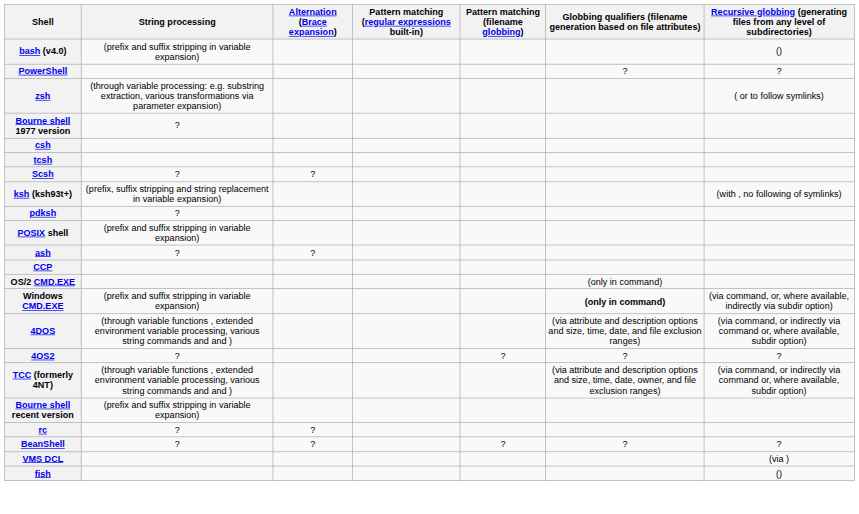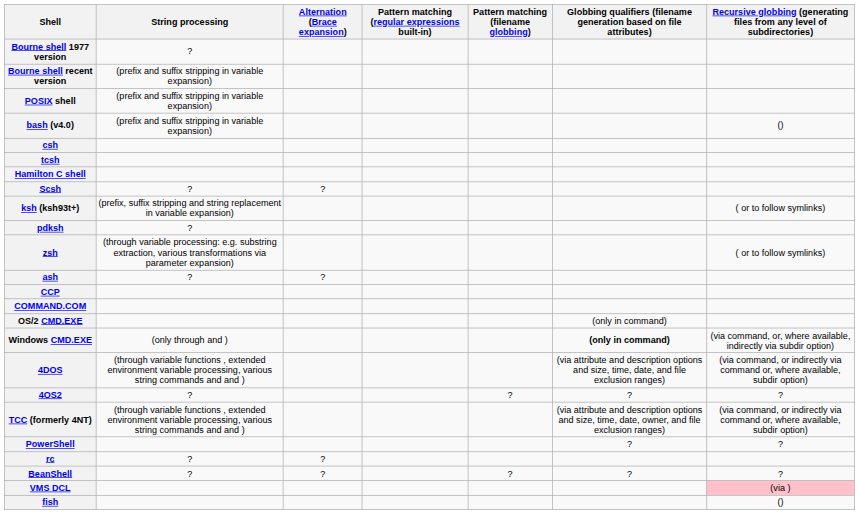 <table class="wikitable sortable sort-under" style="width: auto; text-align: center; font-size: smaller;">
 <tr>
 <th>Shell</th>
 <th>String processing</th>
 <th><a href='#'>Alternation</a> (<a href='#'>Brace expansion</a>)</th>
 <th>Pattern matching (<a href='#'>regular expressions</a> built-in)</th>
 <th>Pattern matching (filename <a href='#'>globbing</a>)</th>
 <th>Globbing qualifiers (filename generation based on file attributes)</th>
 <th><a href='#'>Recursive globbing</a> (generating files from any level of subdirectories)</th>
 </tr>
 <tr>
+<th><a href='#'>Bourne shell</a> 1977 version</th>
+<td>?</td>
+<td></td>
+<td></td>
+<td><br></td>
+<td></td>
+<td></td>
+</tr>
+<tr>
+<th><a href='#'>Bourne shell</a> recent version</th>
+<td> (prefix and suffix stripping in variable expansion)</td>
+<td></td>
+<td></td>
+<td><br></td>
+<td></td>
+<td></td>
+</tr>
+<tr>
+<th><a href='#'>POSIX</a> shell</th>
+<td> (prefix and suffix stripping in variable expansion)</td>
+<td></td>
+<td></td>
+<td><br></td>
+<td></td>
+<td></td>
+</tr>
+<tr>
 <th><a href='#'>bash</a> (v4.0)</th>
 <td> (prefix and suffix stripping in variable expansion)</td>
 <td></td>
 <td></td>
 <td><br></td>
 <td></td>
 <td> ()</td>
-</tr>
-<tr>
-<th><a href='#'>PowerShell</a></th>
-<td><br></td>
-<td></td>
-<td><br></td>
-<td><br></td>
-<td>?</td>
-<td>?</td>
-</tr>
-<tr>
-<th><a href='#'>zsh</a></th>
-<td> (through variable processing: e.g. substring extraction, various transformations via parameter expansion)</td>
-<td></td>
-<td></td>
-<td><br></td>
-<td></td>
-<td> ( or  to follow symlinks)</td>
-</tr>
-<tr>
-<th><a href='#'>Bourne shell</a> 1977 version</th>
-<td>?</td>
-<td></td>
-<td></td>
-<td><br></td>
-<td></td>
-<td></td>
 </tr>
 <tr>
 <th><a href='#'>csh</a></th>
 <td><br></td>
 <td></td>
 <td></td>
 <td></td>
 <td></td>
 <td></td>
 </tr>
 <tr>
 <th><a href='#'>tcsh</a></th>
 <td><br></td>
 <td></td>
 <td></td>
 <td></td>
 <td></td>
 <td></td>
 </tr>
 <tr>
+<th><a href='#'>Hamilton C shell</a></th>
+<td><br></td>
+<td></td>
+<td></td>
+<td></td>
+<td></td>
+<td><br></td>
+</tr>
+<tr>
 <th><a href='#'>Scsh</a></th>
 <td>?</td>
 <td>?</td>
 <td></td>
 <td></td>
 <td></td>
 <td></td>
 </tr>
 <tr>
 <th><a href='#'>ksh</a> (ksh93t+)</th>
 <td> (prefix, suffix stripping and string replacement in variable expansion)</td>
 <td></td>
 <td></td>
 <td><br></td>
 <td></td>
-<td> (with , no following of symlinks)</td>
+<td> ( or  to follow symlinks)</td>
 </tr>
 <tr>
 <th><a href='#'>pdksh</a></th>
 <td>?</td>
 <td></td>
 <td></td>
 <td></td>
 <td></td>
 <td></td>
 </tr>
 <tr>
-<th><a href='#'>POSIX</a> shell</th>
-<td> (prefix and suffix stripping in variable expansion)</td>
+<th><a href='#'>zsh</a></th>
+<td> (through variable processing: e.g. substring extraction, various transformations via parameter expansion)</td>
 <td></td>
 <td></td>
 <td><br></td>
 <td></td>
-<td></td>
+<td> ( or  to follow symlinks)</td>
 </tr>
 <tr>
 <th><a href='#'>ash</a></th>
 <td>?</td>
 <td>?</td>
 <td></td>
 <td></td>
 <td></td>
 <td></td>
 </tr>
 <tr>
 <th><a href='#'>CCP</a></th>
 <td></td>
 <td></td>
 <td></td>
 <td></td>
 <td></td>
 <td></td>
 </tr>
 <tr>
+<th><a href='#'>COMMAND.COM</a></th>
+<td></td>
+<td></td>
+<td></td>
+<td><br></td>
+<td></td>
+<td></td>
+</tr>
+<tr>
 <th>OS/2 <a href='#'>CMD.EXE</a></th>
 <td></td>
 <td></td>
 <td></td>
 <td><br></td>
 <td> (only in  command)</td>
 <td></td>
 </tr>
 <tr>
 <th>Windows <a href='#'>CMD.EXE</a></th>
-<td> (prefix and suffix stripping in variable expansion)</td>
+<td> (only through  and )</td>
 <td></td>
 <td></td>
 <td><br></td>
 <td><strong> (only in  command)</strong></td>
 <td> (via  command, or, where available, indirectly via  subdir option)</td>
 </tr>
 <tr>
 <th><a href='#'>4DOS</a></th>
 <td> (through variable functions , extended environment variable processing, various string commands and  and )</td>
 <td></td>
 <td></td>
 <td><br></td>
 <td> (via  attribute and  description options and  size,  time,  date, and  file exclusion ranges)</td>
 <td> (via  command, or indirectly via  command or, where available,  subdir option)</td>
 </tr>
 <tr>
 <th><a href='#'>4OS2</a></th>
 <td>?</td>
 <td></td>
 <td></td>
 <td>?</td>
 <td>?</td>
 <td>?</td>
 </tr>
 <tr>
 <th><a href='#'>TCC</a> (formerly 4NT)</th>
 <td> (through variable functions , extended environment variable processing, various string commands and  and )</td>
 <td></td>
 <td></td>
 <td><br></td>
 <td> (via  attribute and  description options and  size,  time,  date,  owner, and  file exclusion ranges)</td>
 <td> (via  command, or indirectly via  command or, where available,  subdir option)</td>
 </tr>
 <tr>
-<th><a href='#'>Bourne shell</a> recent version</th>
-<td> (prefix and suffix stripping in variable expansion)</td>
-<td></td>
+<th><a href='#'>PowerShell</a></th>
+<td><br></td>
 <td></td>
 <td><br></td>
-<td></td>
-<td></td>
+<td><br></td>
+<td>?</td>
+<td>?</td>
 </tr>
 <tr>
 <th><a href='#'>rc</a></th>
 <td>?</td>
 <td>?</td>
 <td></td>
 <td></td>
 <td></td>
 <td></td>
 </tr>
 <tr>
 <th><a href='#'>BeanShell</a></th>
 <td>?</td>
 <td>?</td>
 <td></td>
 <td>?</td>
 <td>?</td>
 <td>?</td>
 </tr>
 <tr>
 <th><a href='#'>VMS DCL</a></th>
 <td></td>
 <td></td>
 <td></td>
 <td></td>
 <td></td>
-<td> (via )</td>
+<td style="background: pink;"> (via )</td>
 </tr>
 <tr>
 <th><a href='#'>fish</a></th>
 <td><br></td>
 <td></td>
 <td><br></td>
 <td><br></td>
 <td></td>
 <td> ()</td>
 </tr>
 </table>
